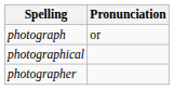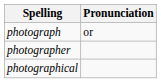 <table class="wikitable">
 <tr>
 <th>Spelling</th>
 <th>Pronunciation</th>
 </tr>
 <tr>
 <td><em>photograph</em></td>
 <td> or </td>
 </tr>
 <tr>
+<td><em>photographer</em></td>
+<td></td>
+</tr>
+<tr>
 <td><em>photographical</em></td>
 <td></td>
 </tr>
-<tr>
-<td><em>photographer</em></td>
-<td></td>
-</tr>
 </table>
